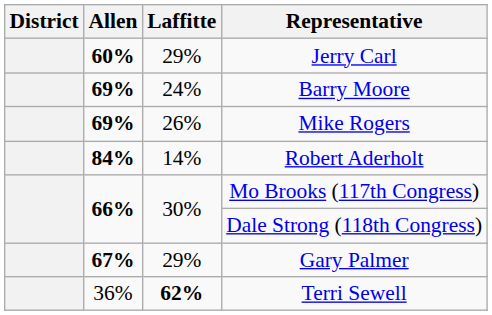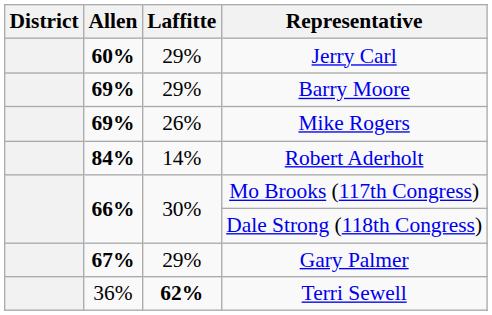 <table class=wikitable>
 <tr>
 <th>District</th>
 <th>Allen</th>
 <th>Laffitte</th>
 <th>Representative</th>
 </tr>
 <tr align=center>
 <th></th>
 <td><strong>60%</strong></td>
 <td>29%</td>
 <td><a href='#'>Jerry Carl</a></td>
 </tr>
 <tr align=center>
 <th></th>
 <td><strong>69%</strong></td>
-<td>24%</td>
+<td>29%</td>
 <td><a href='#'>Barry Moore</a></td>
 </tr>
 <tr align=center>
 <th></th>
 <td><strong>69%</strong></td>
 <td>26%</td>
 <td><a href='#'>Mike Rogers</a></td>
 </tr>
 <tr align=center>
 <th></th>
 <td><strong>84%</strong></td>
 <td>14%</td>
 <td><a href='#'>Robert Aderholt</a></td>
 </tr>
 <tr align=center>
 <th rowspan=2 ></th>
 <td rowspan=2><strong>66%</strong></td>
 <td rowspan=2>30%</td>
 <td><a href='#'>Mo Brooks</a> (<a href='#'>117th Congress</a>)</td>
 </tr>
 <tr align=center>
 <td><a href='#'>Dale Strong</a> (<a href='#'>118th Congress</a>)</td>
 </tr>
 <tr align=center>
 <th></th>
 <td><strong>67%</strong></td>
 <td>29%</td>
 <td><a href='#'>Gary Palmer</a></td>
 </tr>
 <tr align=center>
 <th></th>
 <td>36%</td>
 <td><strong>62%</strong></td>
 <td><a href='#'>Terri Sewell</a></td>
 </tr>
 </table>
